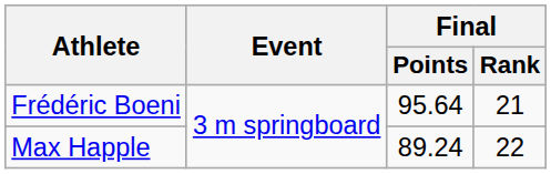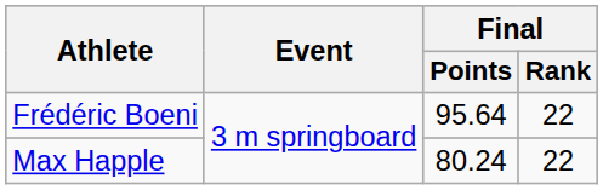 <table class="wikitable" style="font-size:90%;">
 <tr>
 <th rowspan=2>Athlete</th>
 <th rowspan=2>Event</th>
 <th colspan=2>Final</th>
 </tr>
 <tr style="font-size:95%">
 <th>Points</th>
 <th>Rank</th>
 </tr>
 <tr align=center>
 <td align=left><a href='#'>Frédéric Boeni</a></td>
 <td align=left rowspan=2><a href='#'>3 m springboard</a></td>
 <td>95.64</td>
-<td>21</td>
+<td>22</td>
 </tr>
 <tr align=center>
 <td align=left><a href='#'>Max Happle</a></td>
-<td>89.24</td>
+<td>80.24</td>
 <td>22</td>
 </tr>
 </table>
